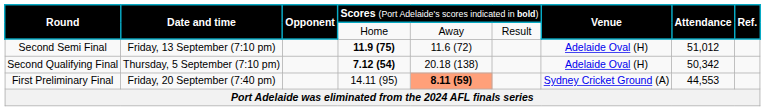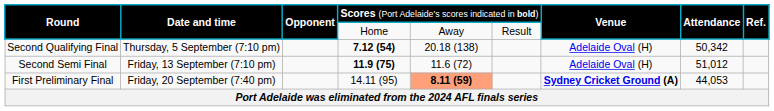 <table class="wikitable" style="font-size:90%; text-align:center;">
 <tr>
 <td style="background:black; color:white; border: solid #06AAC5 2px" rowspan=2><strong>Round</strong></td>
 <td style="background:black; color:white; border: solid #06AAC5 2px" rowspan=2><strong>Date and time</strong></td>
 <td style="background:black; color:white; border: solid #06AAC5 2px" rowspan=2><strong>Opponent</strong></td>
 <td style="background:black; color:white; border: solid #06AAC5 2px" colspan=3><strong>Scores</strong> <small>(Port Adelaide's scores indicated in <strong>bold</strong>)</small></td>
 <td style="background:black; color:white; border: solid #06AAC5 2px" rowspan=2><strong>Venue</strong></td>
 <td style="background:black; color:white; border: solid #06AAC5 2px" rowspan=2><strong>Attendance</strong></td>
 <td style="background:black; color:white; border: solid #06AAC5 2px" rowspan=2><strong>Ref.</strong></td>
 </tr>
 <tr>
 <td>Home</td>
 <td>Away</td>
 <td>Result</td>
 </tr>
 <tr>
+<td>Second Qualifying Final</td>
+<td>Thursday, 5 September (7:10 pm)</td>
+<td></td>
+<td><strong>7.12 (54)</strong></td>
+<td>20.18 (138)</td>
+<td></td>
+<td><a href='#'>Adelaide Oval</a> (H)</td>
+<td>50,342</td>
+<td></td>
+</tr>
+<tr>
 <td>Second Semi Final</td>
 <td>Friday, 13 September (7:10 pm)</td>
 <td></td>
 <td><strong>11.9 (75)</strong></td>
 <td>11.6 (72)</td>
 <td></td>
 <td><a href='#'>Adelaide Oval</a> (H)</td>
 <td>51,012</td>
 <td></td>
 </tr>
 <tr>
-<td>Second Qualifying Final</td>
-<td>Thursday, 5 September (7:10 pm)</td>
-<td></td>
-<td><strong>7.12 (54)</strong></td>
-<td>20.18 (138)</td>
-<td></td>
-<td><a href='#'>Adelaide Oval</a> (H)</td>
-<td>50,342</td>
-<td></td>
-</tr>
-<tr>
 <td>First Preliminary Final</td>
 <td>Friday, 20 September (7:40 pm)</td>
 <td></td>
 <td>14.11 (95)</td>
 <td style="background: lightsalmon;"><strong>8.11 (59)</strong></td>
 <td></td>
-<td><a href='#'>Sydney Cricket Ground</a> (A)</td>
-<td>44,553</td>
+<td><strong><a href='#'>Sydney Cricket Ground</a> (A)</strong></td>
+<td>44,053</td>
 <td></td>
 </tr>
 <tr>
 <th colspan=9><span><em>Port Adelaide was eliminated from the 2024 AFL finals series</em></span></th>
 </tr>
 </table>
